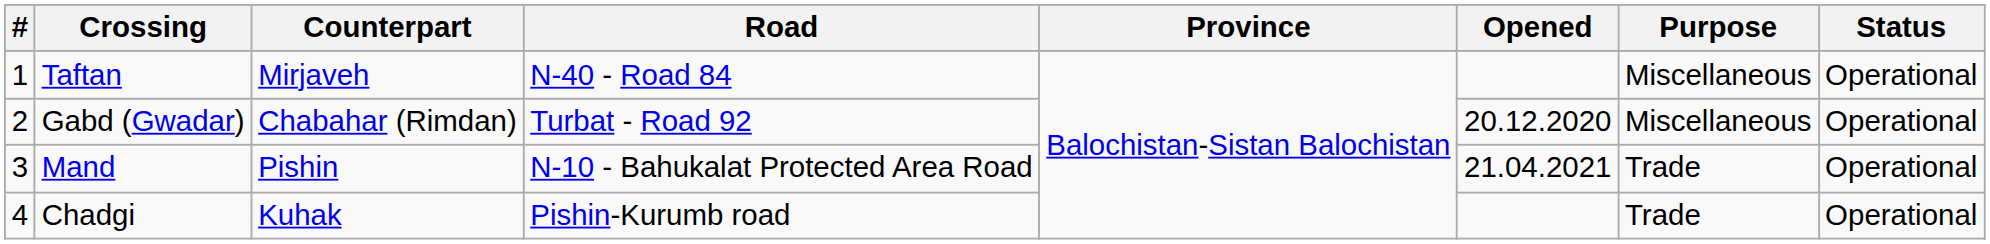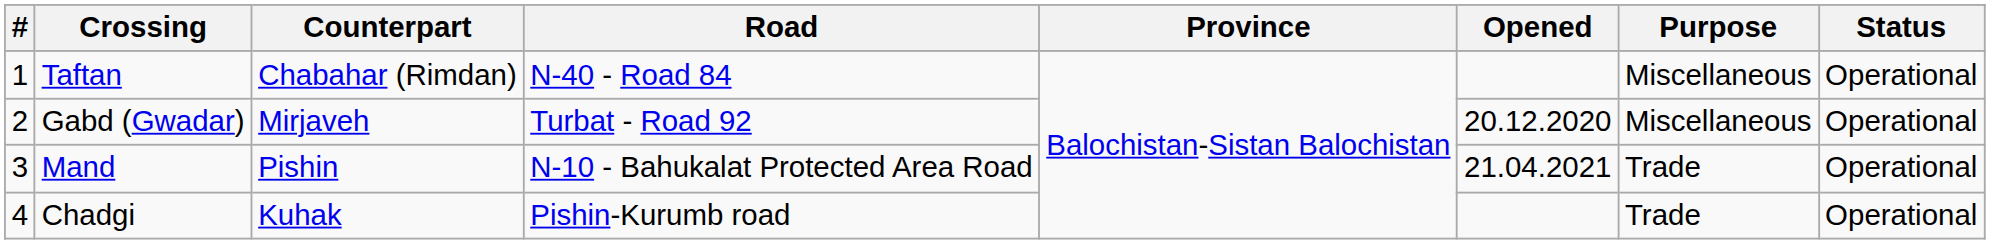 <table class="wikitable">
 <tr>
 <th>#</th>
 <th>Crossing</th>
 <th>Counterpart</th>
 <th>Road</th>
 <th>Province</th>
 <th>Opened</th>
 <th>Purpose</th>
 <th>Status</th>
 </tr>
 <tr>
 <td>1</td>
 <td><a href='#'>Taftan</a></td>
-<td><a href='#'>Mirjaveh</a></td>
+<td><a href='#'>Chabahar</a> (Rimdan)</td>
 <td><a href='#'>N-40</a> - <a href='#'>Road 84</a></td>
 <td rowspan="5"><a href='#'>Balochistan</a>-<a href='#'>Sistan Balochistan</a></td>
 <td></td>
 <td>Miscellaneous</td>
 <td>Operational</td>
 </tr>
 <tr>
 <td>2</td>
 <td>Gabd (<a href='#'>Gwadar</a>)</td>
-<td><a href='#'>Chabahar</a> (Rimdan)</td>
+<td><a href='#'>Mirjaveh</a></td>
 <td><a href='#'>Turbat</a> - <a href='#'>Road 92</a></td>
 <td>20.12.2020</td>
 <td>Miscellaneous</td>
 <td>Operational</td>
 </tr>
 <tr>
 <td>3</td>
 <td><a href='#'>Mand</a></td>
 <td><a href='#'>Pishin</a></td>
 <td><a href='#'>N-10</a> - Bahukalat Protected Area Road</td>
 <td>21.04.2021</td>
 <td>Trade</td>
 <td>Operational</td>
 </tr>
 <tr>
 <td>4</td>
 <td>Chadgi</td>
 <td><a href='#'>Kuhak</a></td>
 <td><a href='#'>Pishin</a>-Kurumb road</td>
 <td></td>
 <td>Trade</td>
 <td>Operational</td>
 </tr>
 </table>
